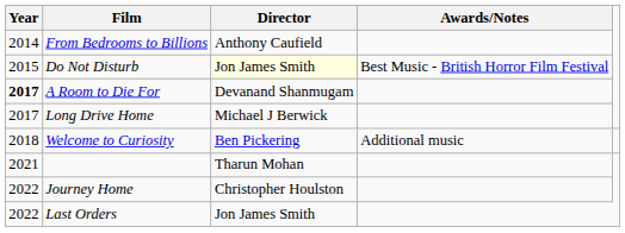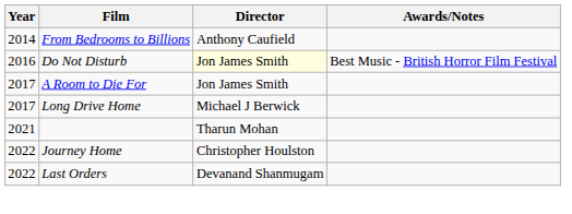 <table class="wikitable" style="font-size:90%">
 <tr>
 <th>Year</th>
 <th>Film</th>
 <th>Director</th>
 <th>Awards/Notes</th>
 </tr>
 <tr>
 <td>2014</td>
 <td><em><a href='#'>From Bedrooms to Billions</a></em></td>
 <td>Anthony Caufield</td>
 <td></td>
 </tr>
 <tr>
-<td>2015</td>
+<td>2016</td>
 <td><em>Do Not Disturb</em> </td>
 <td style="background: lightyellow;">Jon James Smith</td>
 <td>Best Music - <a href='#'>British Horror Film Festival</a></td>
 </tr>
 <tr>
-<td><strong>2017</strong></td>
+<td>2017</td>
 <td><em><a href='#'>A Room to Die For</a></em></td>
-<td>Devanand Shanmugam</td>
+<td>Jon James Smith</td>
 <td></td>
 </tr>
 <tr>
 <td>2017</td>
 <td><em>Long Drive Home</em> </td>
 <td>Michael J Berwick</td>
-<td></td>
-</tr>
-<tr>
-<td>2018</td>
-<td><em><a href='#'>Welcome to Curiosity</a></em></td>
-<td><a href='#'>Ben Pickering</a></td>
-<td>Additional music</td>
 <td></td>
 </tr>
 <tr>
 <td>2021</td>
 <td><em></em></td>
 <td>Tharun Mohan</td>
 <td></td>
 </tr>
 <tr>
 <td>2022</td>
 <td><em>Journey Home</em> </td>
 <td>Christopher Houlston</td>
 <td></td>
 </tr>
 <tr>
 <td>2022</td>
 <td><em>Last Orders</em> </td>
-<td>Jon James Smith</td>
+<td>Devanand Shanmugam</td>
 </tr>
 </table>
